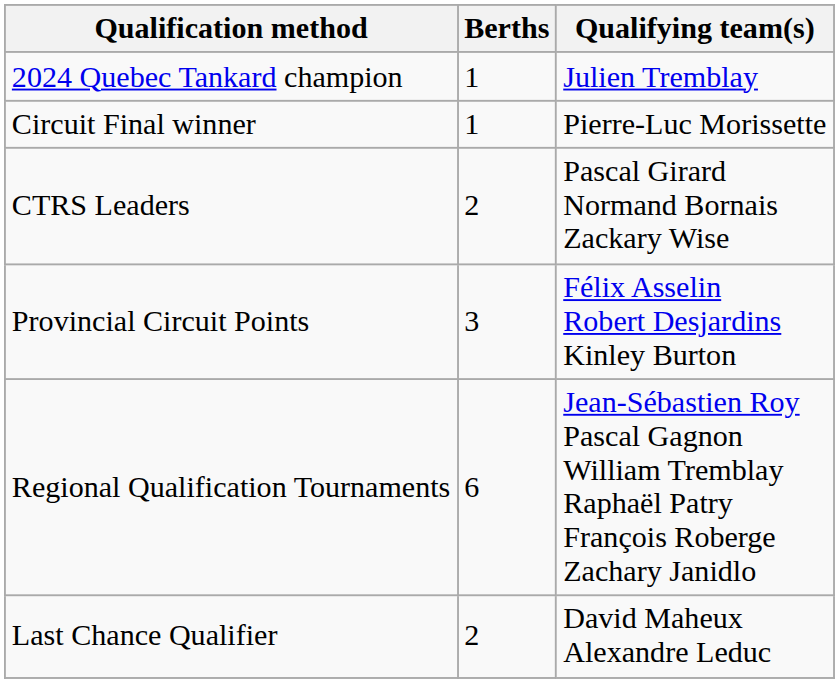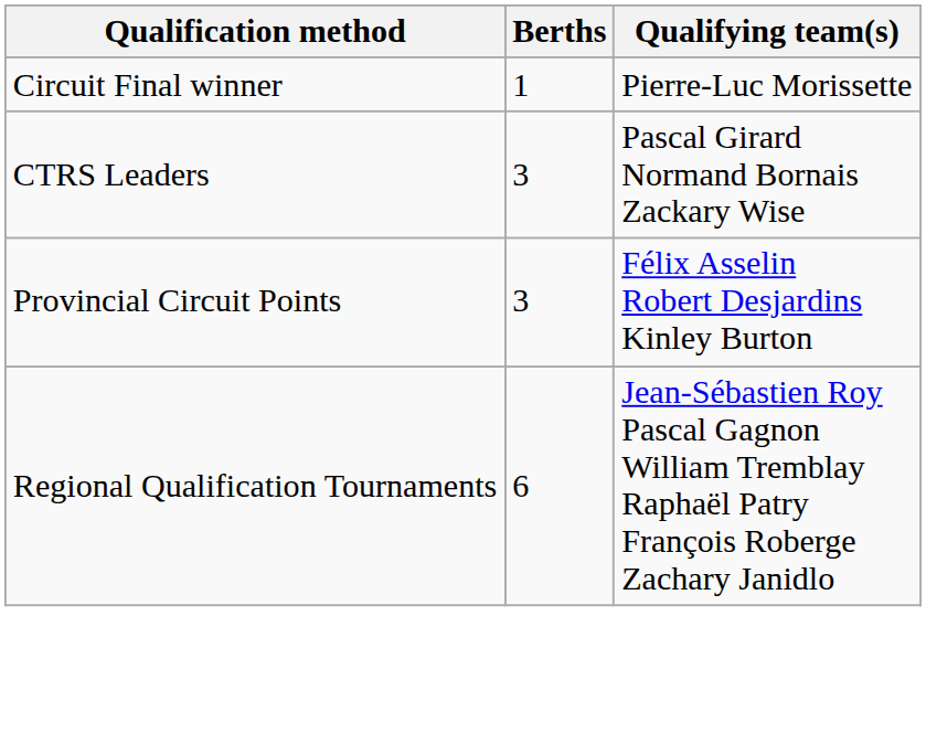 <table class="wikitable">
 <tr>
 <th scope="col">Qualification method</th>
 <th scope="col">Berths</th>
 <th scope="col">Qualifying team(s)</th>
-</tr>
-<tr>
-<td><a href='#'>2024 Quebec Tankard</a> champion</td>
-<td>1</td>
-<td><a href='#'>Julien Tremblay</a></td>
 </tr>
 <tr>
 <td>Circuit Final winner</td>
 <td>1</td>
 <td>Pierre-Luc Morissette</td>
 </tr>
 <tr>
 <td>CTRS Leaders</td>
-<td>2</td>
+<td>3</td>
 <td>Pascal Girard <br> Normand Bornais <br> Zackary Wise</td>
 </tr>
 <tr>
 <td>Provincial Circuit Points</td>
 <td>3</td>
 <td><a href='#'>Félix Asselin</a> <br> <a href='#'>Robert Desjardins</a> <br> Kinley Burton</td>
 </tr>
 <tr>
 <td>Regional Qualification Tournaments</td>
 <td>6</td>
 <td><a href='#'>Jean-Sébastien Roy</a> <br> Pascal Gagnon <br> William Tremblay <br> Raphaël Patry <br> François Roberge <br> Zachary Janidlo</td>
 </tr>
-<tr>
-<td>Last Chance Qualifier</td>
-<td>2</td>
-<td>David Maheux <br> Alexandre Leduc</td>
-</tr>
 </table>
